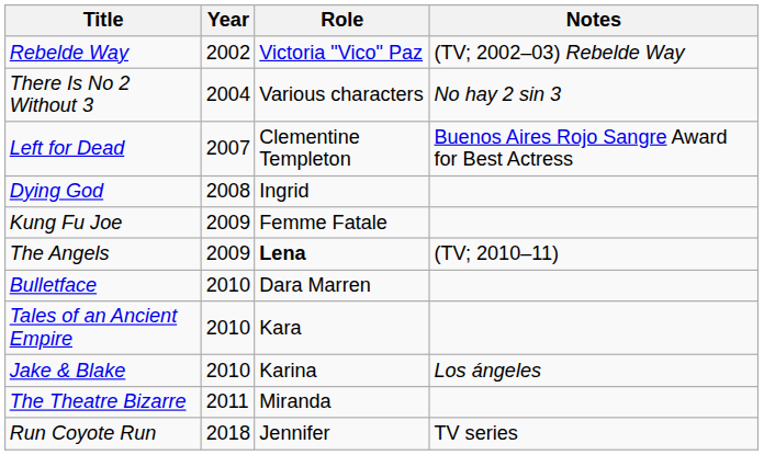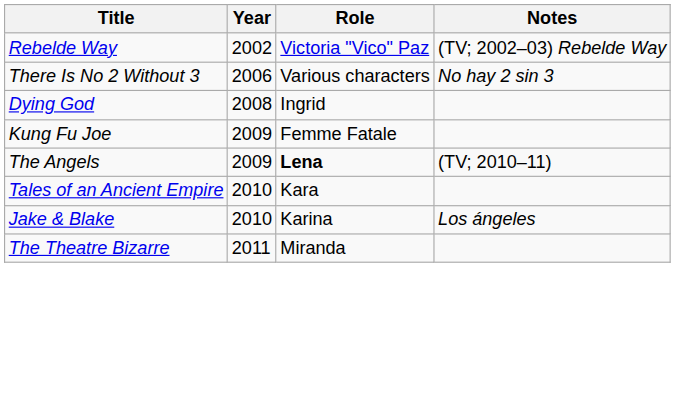 <table class="wikitable sortable">
 <tr>
 <th>Title</th>
 <th>Year</th>
 <th>Role</th>
 <th>Notes</th>
 </tr>
 <tr>
 <td><em><a href='#'>Rebelde Way</a></em></td>
 <td>2002</td>
 <td><a href='#'>Victoria "Vico" Paz</a></td>
 <td>(TV; 2002–03) <em>Rebelde Way</em></td>
 </tr>
 <tr>
 <td><em>There Is No 2 Without 3</em></td>
-<td>2004</td>
+<td>2006</td>
 <td>Various characters</td>
 <td><em>No hay 2 sin 3</em></td>
-</tr>
-<tr>
-<td><em><a href='#'>Left for Dead</a></em></td>
-<td>2007</td>
-<td>Clementine Templeton</td>
-<td><a href='#'>Buenos Aires Rojo Sangre</a> Award for Best Actress</td>
 </tr>
 <tr>
 <td><em><a href='#'>Dying God</a></em></td>
 <td>2008</td>
 <td>Ingrid</td>
 <td></td>
 </tr>
 <tr>
 <td><em>Kung Fu Joe</em></td>
 <td>2009</td>
 <td>Femme Fatale</td>
 <td></td>
 </tr>
 <tr>
 <td><em>The Angels</em></td>
 <td>2009</td>
 <td><strong>Lena</strong></td>
 <td>(TV; 2010–11)</td>
 </tr>
 <tr>
-<td><em><a href='#'>Bulletface</a></em></td>
-<td>2010</td>
-<td>Dara Marren</td>
-<td></td>
-</tr>
-<tr>
 <td><em><a href='#'>Tales of an Ancient Empire</a></em></td>
 <td>2010</td>
 <td>Kara</td>
 <td></td>
 </tr>
 <tr>
 <td><em><a href='#'>Jake & Blake</a></em></td>
 <td>2010</td>
 <td>Karina</td>
 <td><em>Los ángeles</em></td>
 </tr>
 <tr>
 <td><em><a href='#'>The Theatre Bizarre</a></em></td>
 <td>2011</td>
 <td>Miranda</td>
 </tr>
-<tr>
-<td><em>Run Coyote Run</em></td>
-<td>2018</td>
-<td>Jennifer</td>
-<td>TV series</td>
-</tr>
 </table>
